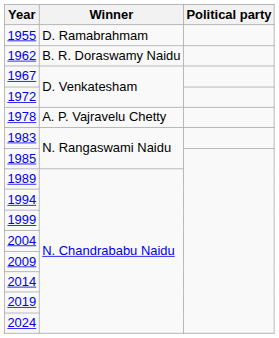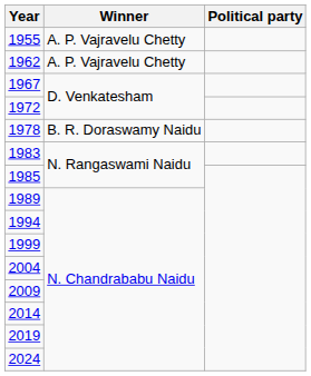 <table class="wikitable sortable">
 <tr>
 <th>Year</th>
 <th>Winner</th>
 <th colspan="2">Political party</th>
 </tr>
 <tr>
 <td><a href='#'>1955</a></td>
-<td>D. Ramabrahmam</td>
+<td>A. P. Vajravelu Chetty</td>
 <td></td>
 </tr>
 <tr>
 <td><a href='#'>1962</a></td>
-<td>B. R. Doraswamy Naidu</td>
+<td>A. P. Vajravelu Chetty</td>
 <td></td>
 </tr>
 <tr>
 <td><a href='#'>1967</a></td>
 <td rowspan=2>D. Venkatesham</td>
 <td></td>
 </tr>
 <tr>
 <td><a href='#'>1972</a></td>
 </tr>
 <tr>
 <td><a href='#'>1978</a></td>
-<td>A. P. Vajravelu Chetty</td>
+<td>B. R. Doraswamy Naidu</td>
 <td></td>
 </tr>
 <tr>
 <td><a href='#'>1983</a></td>
 <td rowspan=2>N. Rangaswami Naidu</td>
 <td></td>
 </tr>
 <tr>
 <td><a href='#'>1985</a></td>
 </tr>
 <tr>
 <td><a href='#'>1989</a></td>
 <td rowspan=8><a href='#'>N. Chandrababu Naidu</a></td>
 </tr>
 <tr>
 <td><a href='#'>1994</a></td>
 </tr>
 <tr>
 <td><a href='#'>1999</a></td>
 </tr>
 <tr>
 <td><a href='#'>2004</a></td>
 </tr>
 <tr>
 <td><a href='#'>2009</a></td>
 </tr>
 <tr>
 <td><a href='#'>2014</a></td>
 </tr>
 <tr>
 <td><a href='#'>2019</a></td>
 </tr>
 <tr>
 <td><a href='#'>2024</a></td>
 </tr>
 </table>
